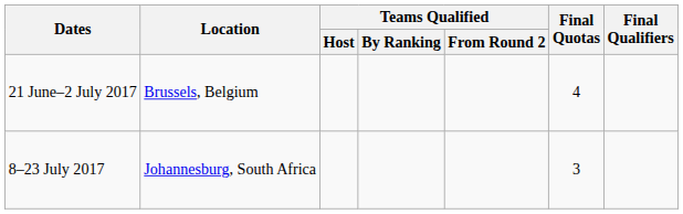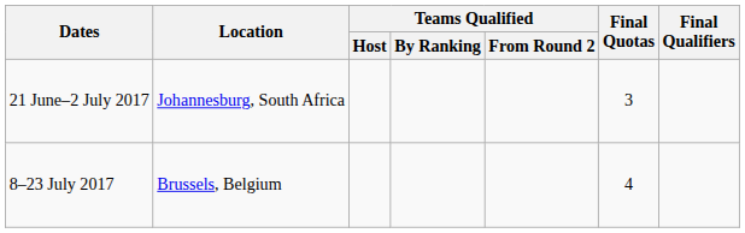 <table class=wikitable>
 <tr>
 <th rowspan=2>Dates</th>
 <th rowspan=2>Location</th>
 <th colspan=3>Teams Qualified</th>
 <th rowspan=2>Final<br>Quotas</th>
 <th rowspan=2>Final<br>Qualifiers</th>
 </tr>
 <tr>
 <th>Host</th>
 <th>By Ranking</th>
 <th>From Round 2</th>
 </tr>
 <tr>
 <td>21 June–2 July 2017</td>
+<td><a href='#'>Johannesburg</a>, South Africa</td>
+<td></td>
+<td><br><br><br><br></td>
+<td><br><br><br></td>
+<td align=center>3</td>
+<td><br><br></td>
+</tr>
+<tr>
+<td>8–23 July 2017</td>
 <td><a href='#'>Brussels</a>, Belgium</td>
 <td></td>
 <td><br><br><br><br></td>
 <td><br><br><br></td>
 <td align=center>4</td>
-<td><br><br></td>
-</tr>
-<tr>
-<td>8–23 July 2017</td>
-<td><a href='#'>Johannesburg</a>, South Africa</td>
-<td></td>
-<td><br><br><br><br></td>
-<td><br><br><br></td>
-<td align=center>3</td>
 <td><br><br><br></td>
 </tr>
 </table>
